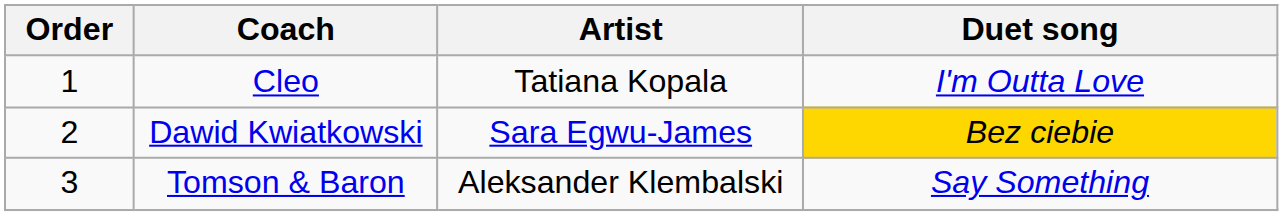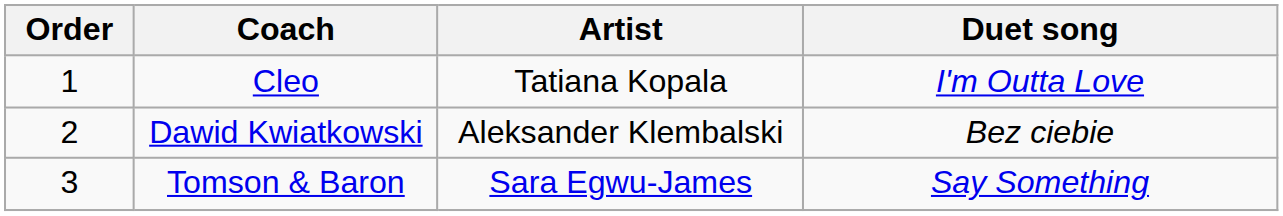 <table class="wikitable" style="text-align:center; width:40%;">
 <tr>
 <th scope="col" style="width:03%;">Order</th>
 <th scope="col" style="width:13%;">Coach</th>
 <th scope="col" style="width:17%;">Artist</th>
 <th scope="col" style="width:22%;">Duet song</th>
 </tr>
 <tr>
 <td>1</td>
 <td rowspan="1"><a href='#'>Cleo</a></td>
 <td>Tatiana Kopala</td>
 <td><em><a href='#'>I'm Outta Love</a></em></td>
 </tr>
 <tr>
 <td>2</td>
 <td rowspan="1"><a href='#'>Dawid Kwiatkowski</a></td>
-<td><a href='#'>Sara Egwu-James</a></td>
-<td style="background: gold;"><em>Bez ciebie</em></td>
+<td>Aleksander Klembalski</td>
+<td><em>Bez ciebie</em></td>
 </tr>
 <tr>
 <td>3</td>
 <td rowspan="1"><a href='#'>Tomson & Baron</a></td>
-<td>Aleksander Klembalski</td>
+<td><a href='#'>Sara Egwu-James</a></td>
 <td><em><a href='#'>Say Something</a></em></td>
 </tr>
 </table>
